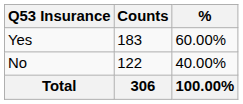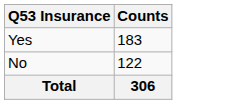 <table class="wikitable sortable">
 <tr>
 <th>Q53 Insurance</th>
 <th>Counts</th>
-<th>%</th>
 </tr>
 <tr>
 <td>Yes</td>
 <td>183</td>
-<td>60.00%</td>
 </tr>
 <tr>
 <td>No</td>
 <td>122</td>
-<td>40.00%</td>
 </tr>
 <tr>
 <th>Total</th>
 <th>306</th>
-<th>100.00%</th>
 </tr>
 </table>
